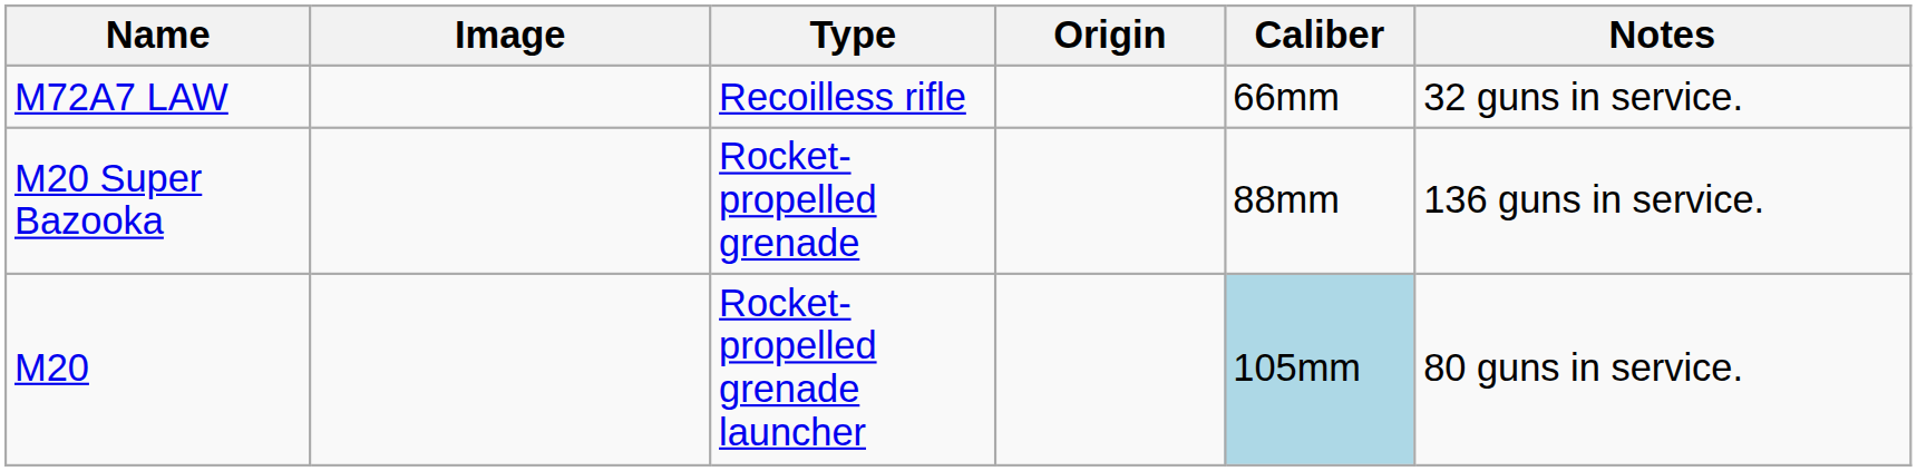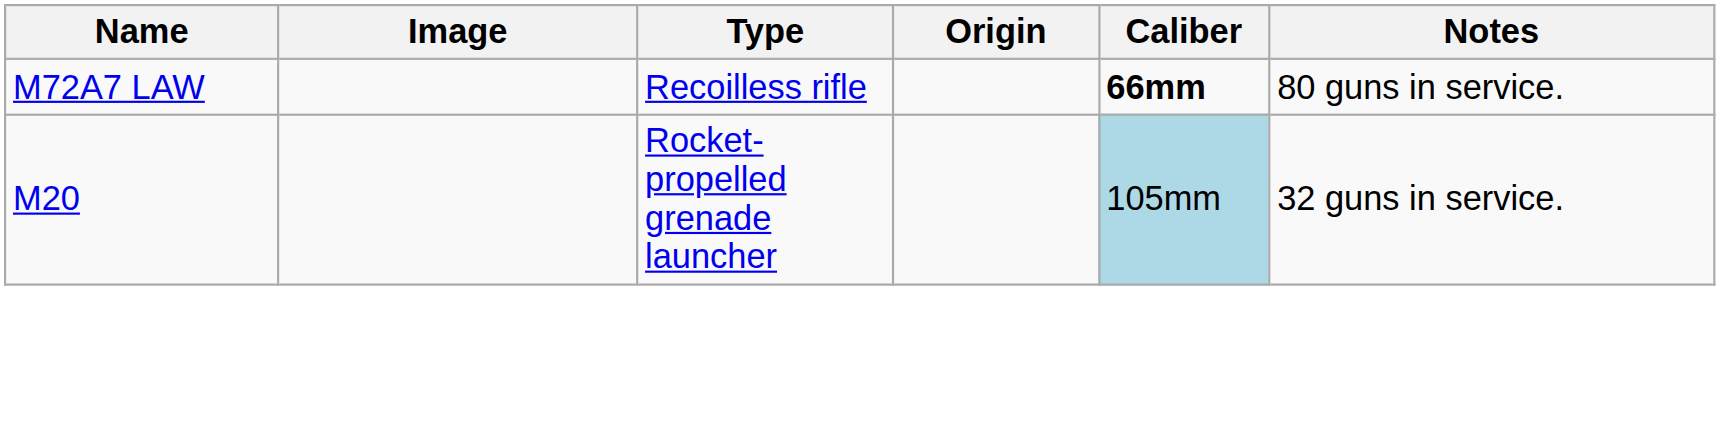 <table class="wikitable" style="width:90%;">
 <tr>
 <th width=16%>Name</th>
 <th width=21%>Image</th>
 <th width=15%>Type</th>
 <th width=12%>Origin</th>
 <th width=10%>Caliber</th>
 <th width=26%>Notes</th>
 </tr>
 <tr>
 <td><a href='#'>M72A7 LAW</a></td>
 <td></td>
 <td><a href='#'>Recoilless rifle</a></td>
 <td></td>
-<td>66mm</td>
-<td>32 guns in service.</td>
-</tr>
-<tr>
-<td><a href='#'>M20 Super Bazooka</a></td>
-<td></td>
-<td><a href='#'>Rocket-propelled grenade</a></td>
-<td></td>
-<td>88mm</td>
-<td>136 guns in service.</td>
+<td><strong>66mm</strong></td>
+<td>80 guns in service.</td>
 </tr>
 <tr>
 <td><a href='#'>M20</a></td>
 <td></td>
 <td><a href='#'>Rocket-propelled grenade launcher</a></td>
 <td></td>
 <td style="background: lightblue;">105mm</td>
-<td>80 guns in service.</td>
+<td>32 guns in service.</td>
 </tr>
 </table>
